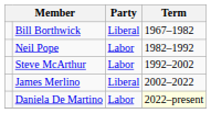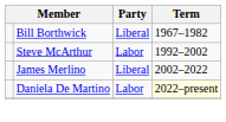 <table class="wikitable">
 <tr>
 <th colspan="2">Member</th>
 <th>Party</th>
 <th>Term</th>
 </tr>
 <tr>
 <td> </td>
 <td><a href='#'>Bill Borthwick</a></td>
 <td><a href='#'>Liberal</a></td>
 <td>1967–1982</td>
-</tr>
-<tr>
-<td> </td>
-<td><a href='#'>Neil Pope</a></td>
-<td><a href='#'>Labor</a></td>
-<td>1982–1992</td>
 </tr>
 <tr>
 <td> </td>
 <td><a href='#'>Steve McArthur</a></td>
 <td><a href='#'>Labor</a></td>
 <td>1992–2002</td>
 </tr>
 <tr>
 <td> </td>
 <td><a href='#'>James Merlino</a></td>
 <td><a href='#'>Liberal</a></td>
 <td>2002–2022</td>
 </tr>
 <tr>
 <td> </td>
 <td><a href='#'>Daniela De Martino</a></td>
 <td><a href='#'>Labor</a></td>
 <td style="background: lightyellow;">2022–present</td>
 </tr>
 <tr>
 </tr>
 </table>
